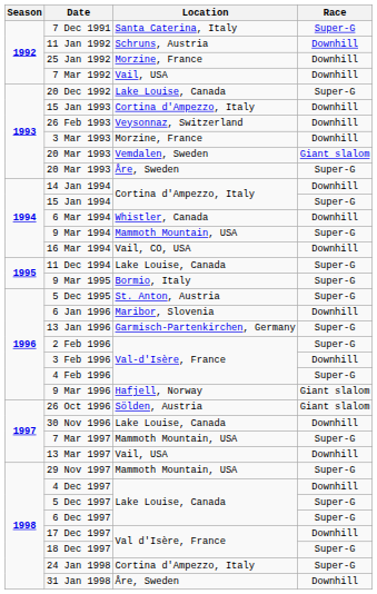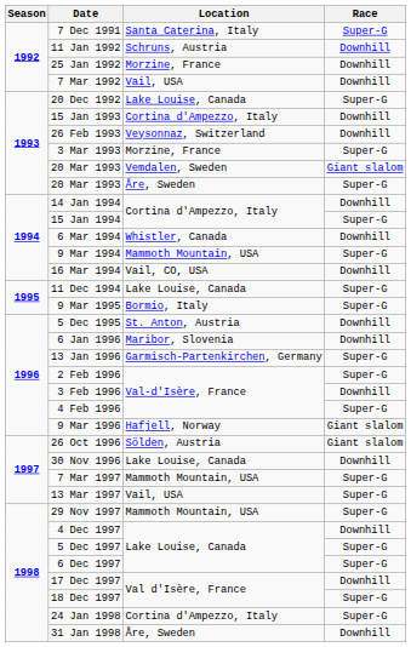 <table class="wikitable">
 <tr>
 <th>Season</th>
 <th>Date</th>
 <th>Location</th>
 <th>Race</th>
 </tr>
 <tr>
 <td rowspan=4 align=center><strong><a href='#'>1992</a></strong></td>
 <td align=right>7 Dec 1991</td>
 <td><a href='#'>Santa Caterina</a>, Italy</td>
 <td align=center><a href='#'>Super-G</a></td>
 </tr>
 <tr>
 <td align=right>11 Jan 1992</td>
 <td><a href='#'>Schruns</a>, Austria</td>
 <td align=center><a href='#'>Downhill</a></td>
 </tr>
 <tr>
 <td align=right>25 Jan 1992</td>
 <td><a href='#'>Morzine</a>, France</td>
 <td align=center>Downhill</td>
 </tr>
 <tr>
 <td align=right>7 Mar 1992</td>
 <td><a href='#'>Vail</a>, USA</td>
 <td align=center>Downhill</td>
 </tr>
 <tr>
 <td rowspan=6 align=center><strong><a href='#'>1993</a></strong></td>
 <td align=right>20 Dec 1992</td>
 <td><a href='#'>Lake Louise</a>, Canada</td>
 <td align=center>Super-G</td>
 </tr>
 <tr>
 <td align=right>15 Jan 1993</td>
 <td><a href='#'>Cortina d'Ampezzo</a>, Italy</td>
 <td align=center>Downhill</td>
 </tr>
 <tr>
 <td align=right>26 Feb 1993</td>
 <td><a href='#'>Veysonnaz</a>, Switzerland</td>
 <td align=center>Downhill</td>
 </tr>
 <tr>
 <td align=right>3 Mar 1993</td>
 <td>Morzine, France</td>
-<td align=center>Downhill</td>
+<td align=center>Super-G</td>
 </tr>
 <tr>
 <td align=right>20 Mar 1993</td>
 <td><a href='#'>Vemdalen</a>, Sweden</td>
 <td align=center><a href='#'>Giant slalom</a></td>
 </tr>
 <tr>
 <td align=right>20 Mar 1993</td>
 <td><a href='#'>Åre</a>, Sweden</td>
 <td align=center>Super-G</td>
 </tr>
 <tr>
 <td rowspan=5 align=center><strong><a href='#'>1994</a></strong></td>
 <td align=right>14 Jan 1994</td>
 <td rowspan=2>Cortina d'Ampezzo, Italy</td>
 <td align=center>Downhill</td>
 </tr>
 <tr>
 <td align=right>15 Jan 1994</td>
 <td align=center>Super-G</td>
 </tr>
 <tr>
 <td align=right>6 Mar 1994</td>
 <td><a href='#'>Whistler</a>, Canada</td>
 <td align=center>Downhill</td>
 </tr>
 <tr>
 <td align=right>9 Mar 1994</td>
 <td><a href='#'>Mammoth Mountain</a>, USA</td>
 <td align=center>Super-G</td>
 </tr>
 <tr>
 <td align=right>16 Mar 1994</td>
 <td>Vail, CO, USA</td>
 <td align=center>Downhill</td>
 </tr>
 <tr>
 <td rowspan=2 align=center><strong><a href='#'>1995</a></strong></td>
 <td align=right>11 Dec 1994</td>
 <td>Lake Louise, Canada</td>
 <td align=center>Super-G</td>
 </tr>
 <tr>
 <td align=right>9 Mar 1995</td>
 <td><a href='#'>Bormio</a>, Italy</td>
 <td align=center>Super-G</td>
 </tr>
 <tr>
 <td rowspan=7 align=center><strong><a href='#'>1996</a></strong></td>
 <td align=right>5 Dec 1995</td>
 <td><a href='#'>St. Anton</a>, Austria</td>
-<td align=center>Super-G</td>
+<td align=center>Downhill</td>
 </tr>
 <tr>
 <td align=right>6 Jan 1996</td>
 <td><a href='#'>Maribor</a>, Slovenia</td>
 <td align=center>Downhill</td>
 </tr>
 <tr>
 <td align=right>13 Jan 1996</td>
 <td><a href='#'>Garmisch-Partenkirchen</a>, Germany</td>
 <td align=center>Super-G</td>
 </tr>
 <tr>
 <td align=right>2 Feb 1996</td>
 <td rowspan=3><a href='#'>Val-d'Isère</a>, France</td>
 <td align=center>Super-G</td>
 </tr>
 <tr>
 <td align=right>3 Feb 1996</td>
 <td align=center>Downhill</td>
 </tr>
 <tr>
 <td align=right>4 Feb 1996</td>
 <td align=center>Super-G</td>
 </tr>
 <tr>
 <td align=right>9 Mar 1996</td>
 <td><a href='#'>Hafjell</a>, Norway</td>
 <td align=center>Giant slalom</td>
 </tr>
 <tr>
 <td rowspan=4 align=center><strong><a href='#'>1997</a></strong></td>
 <td align=right>26 Oct 1996</td>
 <td><a href='#'>Sölden</a>, Austria</td>
 <td align=center>Giant slalom</td>
 </tr>
 <tr>
 <td align=right>30 Nov 1996</td>
 <td>Lake Louise, Canada</td>
 <td align=center>Downhill</td>
 </tr>
 <tr>
 <td align=right>7 Mar 1997</td>
 <td>Mammoth Mountain, USA</td>
 <td align=center>Super-G</td>
 </tr>
 <tr>
 <td align=right>13 Mar 1997</td>
 <td>Vail, USA</td>
-<td align=center>Downhill</td>
+<td align=center>Super-G</td>
 </tr>
 <tr>
 <td rowspan=8 align=center><strong><a href='#'>1998</a></strong></td>
 <td align=right>29 Nov 1997</td>
 <td>Mammoth Mountain, USA</td>
 <td align=center>Super-G</td>
 </tr>
 <tr>
 <td align=right>4 Dec 1997</td>
 <td rowspan=3>Lake Louise, Canada</td>
 <td align=center>Downhill</td>
 </tr>
 <tr>
 <td align=right>5 Dec 1997</td>
 <td align=center>Super-G</td>
 </tr>
 <tr>
 <td align=right>6 Dec 1997</td>
 <td align=center>Super-G</td>
 </tr>
 <tr>
 <td align=right>17 Dec 1997</td>
 <td rowspan=2>Val d'Isère, France</td>
 <td align=center>Downhill</td>
 </tr>
 <tr>
 <td align=right>18 Dec 1997</td>
 <td align=center>Super-G</td>
 </tr>
 <tr>
 <td align=right>24 Jan 1998</td>
 <td>Cortina d'Ampezzo, Italy</td>
 <td align=center>Super-G</td>
 </tr>
 <tr>
 <td align=right>31 Jan 1998</td>
 <td>Åre, Sweden</td>
 <td align=center>Downhill</td>
 </tr>
 </table>
